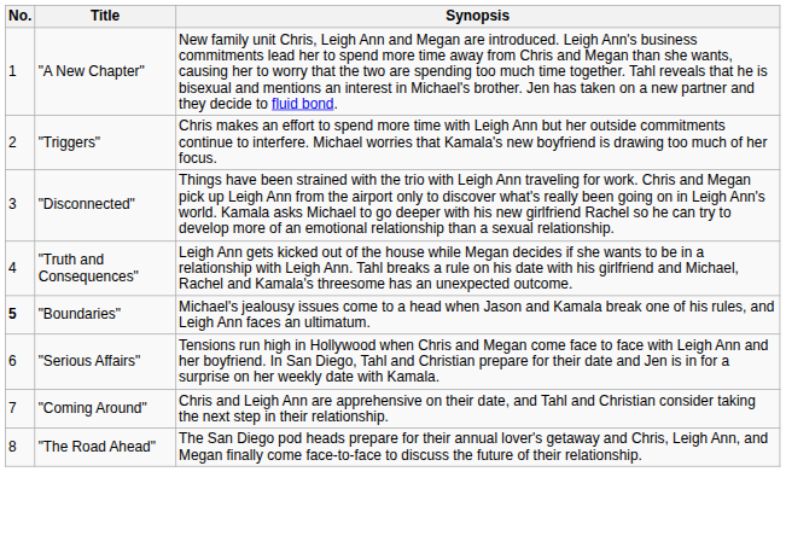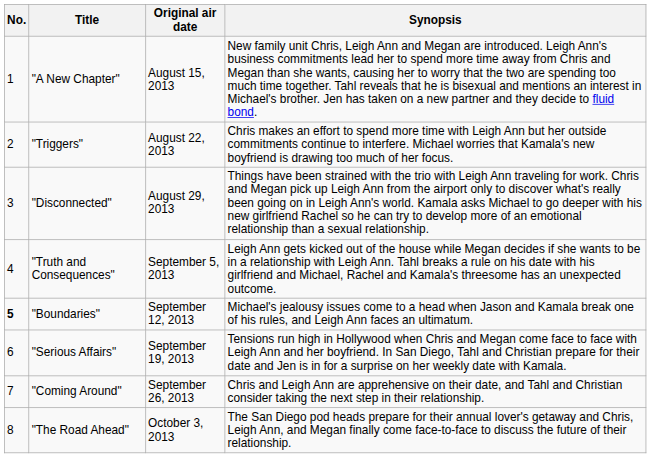 <table class="wikitable">
 <tr>
 <th>No.</th>
 <th width=150>Title</th>
+<th width=100>Original air date</th>
 <th>Synopsis</th>
 </tr>
 <tr>
 <td>1</td>
 <td>"A New Chapter"</td>
+<td>August 15, 2013</td>
 <td>New family unit Chris, Leigh Ann and Megan are introduced. Leigh Ann's business commitments lead her to spend more time away from Chris and Megan than she wants, causing her to worry that the two are spending too much time together. Tahl reveals that he is bisexual and mentions an interest in Michael's brother. Jen has taken on a new partner and they decide to <a href='#'>fluid bond</a>.</td>
 </tr>
 <tr>
 <td>2</td>
 <td>"Triggers"</td>
+<td>August 22, 2013</td>
 <td>Chris makes an effort to spend more time with Leigh Ann but her outside commitments continue to interfere. Michael worries that Kamala's new boyfriend is drawing too much of her focus.</td>
 </tr>
 <tr>
 <td>3</td>
 <td>"Disconnected"</td>
+<td>August 29, 2013</td>
 <td>Things have been strained with the trio with Leigh Ann traveling for work. Chris and Megan pick up Leigh Ann from the airport only to discover what's really been going on in Leigh Ann's world. Kamala asks Michael to go deeper with his new girlfriend Rachel so he can try to develop more of an emotional relationship than a sexual relationship.</td>
 </tr>
 <tr>
 <td>4</td>
 <td>"Truth and Consequences"</td>
+<td>September 5, 2013</td>
 <td>Leigh Ann gets kicked out of the house while Megan decides if she wants to be in a relationship with Leigh Ann. Tahl breaks a rule on his date with his girlfriend and Michael, Rachel and Kamala's threesome has an unexpected outcome.</td>
 </tr>
 <tr>
 <td><strong>5</strong></td>
 <td>"Boundaries"</td>
+<td>September 12, 2013</td>
 <td>Michael's jealousy issues come to a head when Jason and Kamala break one of his rules, and Leigh Ann faces an ultimatum.</td>
 </tr>
 <tr>
 <td>6</td>
 <td>"Serious Affairs"</td>
+<td>September 19, 2013</td>
 <td>Tensions run high in Hollywood when Chris and Megan come face to face with Leigh Ann and her boyfriend. In San Diego, Tahl and Christian prepare for their date  and Jen is in for a surprise on her weekly date with Kamala.</td>
 </tr>
 <tr>
 <td>7</td>
 <td>"Coming Around"</td>
+<td>September 26, 2013</td>
 <td>Chris and Leigh Ann are apprehensive on their date, and Tahl and Christian consider taking the next step in their relationship.</td>
 </tr>
 <tr>
 <td>8</td>
 <td>"The Road Ahead"</td>
+<td>October 3, 2013</td>
 <td>The San Diego pod heads prepare for their annual lover's getaway and Chris, Leigh Ann, and Megan finally come face-to-face to discuss the future of their relationship.</td>
 </tr>
 </table>
